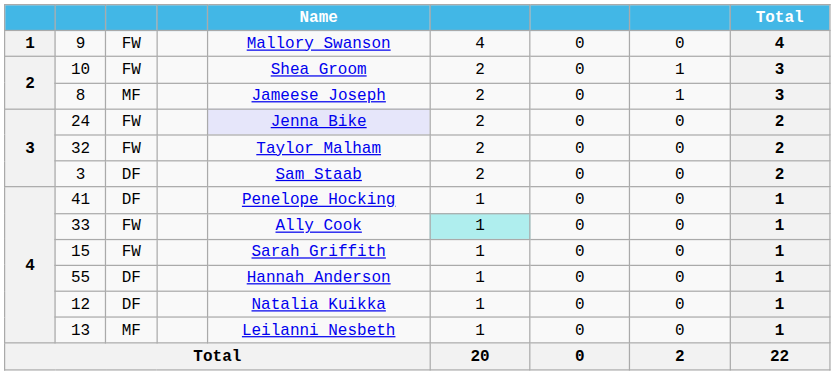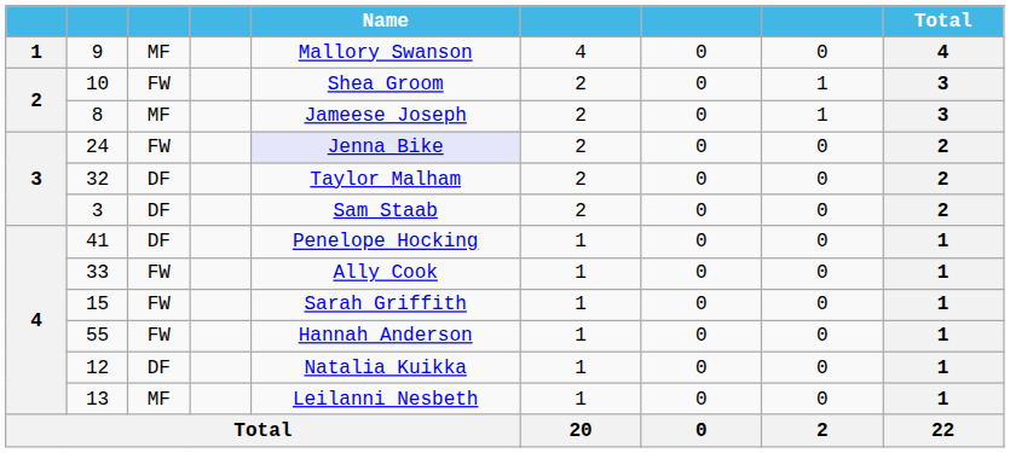 <table class="wikitable sortable" style="text-align:center;">
 <tr>
 <th style="background:#42b7e6; color:#fff; width:35px;" scope="col"></th>
 <th style="background:#42b7e6; color:#fff; width:35px;" scope="col"></th>
 <th style="background:#42b7e6; color:#fff; width:35px;" scope="col"></th>
 <th style="background:#42b7e6; color:#fff; width:35px;" scope="col"></th>
 <th style="background:#42b7e6; color:#fff; width:175px;" scope="col">Name</th>
 <th style="background:#42b7e6; color:#fff; width:75px;" scope="col"></th>
 <th style="background:#42b7e6; color:#fff; width:75px;" scope="col"></th>
 <th style="background:#42b7e6; color:#fff; width:75px;" scope="col"></th>
 <th style="background:#42b7e6; color:#fff; width:75px;" scope="col">Total</th>
 </tr>
 <tr>
 <th scope="row">1</th>
 <td>9</td>
-<td>FW</td>
+<td>MF</td>
 <td></td>
 <td><a href='#'>Mallory Swanson</a></td>
 <td>4</td>
 <td>0</td>
 <td>0</td>
 <th>4</th>
 </tr>
 <tr>
 <th rowspan="2">2</th>
 <td>10</td>
 <td>FW</td>
 <td></td>
 <td><a href='#'>Shea Groom</a></td>
 <td>2</td>
 <td>0</td>
 <td>1</td>
 <th scope="row">3</th>
 </tr>
 <tr>
 <td>8</td>
 <td>MF</td>
 <td></td>
 <td><a href='#'>Jameese Joseph</a></td>
 <td>2</td>
 <td>0</td>
 <td>1</td>
 <th scope="row">3</th>
 </tr>
 <tr>
 <th rowspan="3">3</th>
 <td>24</td>
 <td>FW</td>
 <td></td>
 <td style="background: lavender;"><a href='#'>Jenna Bike</a></td>
 <td>2</td>
 <td>0</td>
 <td>0</td>
 <th scope="row">2</th>
 </tr>
 <tr>
 <td>32</td>
-<td>FW</td>
+<td>DF</td>
 <td></td>
 <td><a href='#'>Taylor Malham</a></td>
 <td>2</td>
 <td>0</td>
 <td>0</td>
 <th scope="row">2</th>
 </tr>
 <tr>
 <td>3</td>
 <td>DF</td>
 <td></td>
 <td><a href='#'>Sam Staab</a></td>
 <td>2</td>
 <td>0</td>
 <td>0</td>
 <th scope="row">2</th>
 </tr>
 <tr>
 <th rowspan="6">4</th>
 <td>41</td>
 <td>DF</td>
 <td></td>
 <td><a href='#'>Penelope Hocking</a></td>
 <td>1</td>
 <td>0</td>
 <td>0</td>
 <th>1</th>
 </tr>
 <tr>
 <td>33</td>
 <td>FW</td>
 <td></td>
 <td><a href='#'>Ally Cook</a></td>
-<td style="background: paleturquoise;">1</td>
+<td>1</td>
 <td>0</td>
 <td>0</td>
 <th>1</th>
 </tr>
 <tr>
 <td>15</td>
 <td>FW</td>
 <td></td>
 <td><a href='#'>Sarah Griffith</a></td>
 <td>1</td>
 <td>0</td>
 <td>0</td>
 <th>1</th>
 </tr>
 <tr>
 <td>55</td>
-<td>DF</td>
+<td>FW</td>
 <td></td>
 <td><a href='#'>Hannah Anderson</a></td>
 <td>1</td>
 <td>0</td>
 <td>0</td>
 <th>1</th>
 </tr>
 <tr>
 <td>12</td>
 <td>DF</td>
 <td></td>
 <td><a href='#'>Natalia Kuikka</a></td>
 <td>1</td>
 <td>0</td>
 <td>0</td>
 <th>1</th>
 </tr>
 <tr>
 <td>13</td>
 <td>MF</td>
 <td></td>
 <td><a href='#'>Leilanni Nesbeth</a></td>
 <td>1</td>
 <td>0</td>
 <td>0</td>
 <th scope="row">1</th>
 </tr>
 <tr>
 <th colspan="5" scope="row">Total</th>
 <th>20</th>
 <th>0</th>
 <th>2</th>
 <th>22</th>
 </tr>
 </table>
